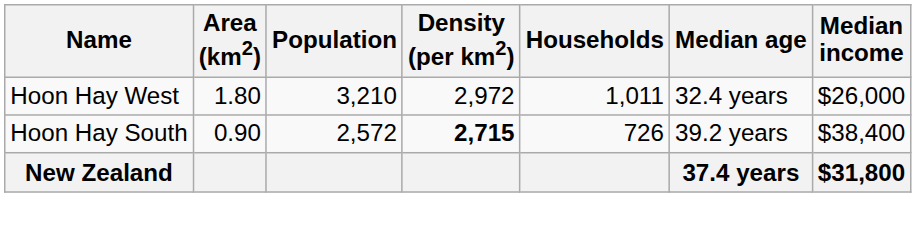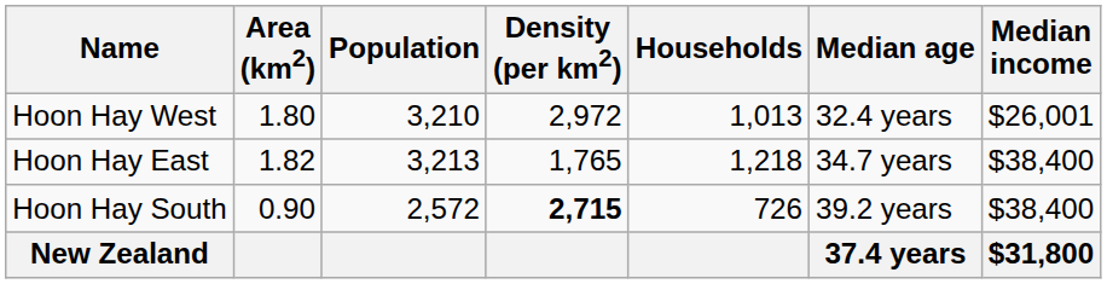 <table class="wikitable">
 <tr>
 <th>Name</th>
 <th>Area<br>(km<sup>2</sup>)</th>
 <th>Population</th>
 <th>Density<br>(per km<sup>2</sup>)</th>
 <th>Households</th>
 <th>Median age</th>
 <th>Median<br>income</th>
 </tr>
 <tr>
 <td>Hoon Hay West</td>
 <td style="text-align:right;">1.80</td>
 <td style="text-align:right;">3,210</td>
 <td style="text-align:right;">2,972</td>
-<td style="text-align:right;">1,011</td>
+<td style="text-align:right;">1,013</td>
 <td>32.4 years</td>
-<td>$26,000</td>
+<td>$26,001</td>
+</tr>
+<tr>
+<td>Hoon Hay East</td>
+<td style="text-align:right;">1.82</td>
+<td style="text-align:right;">3,213</td>
+<td style="text-align:right;">1,765</td>
+<td style="text-align:right;">1,218</td>
+<td>34.7 years</td>
+<td>$38,400</td>
 </tr>
 <tr>
 <td>Hoon Hay South</td>
 <td style="text-align:right;">0.90</td>
 <td style="text-align:right;">2,572</td>
 <td style="text-align:right;"><strong>2,715</strong></td>
 <td style="text-align:right;">726</td>
 <td>39.2 years</td>
 <td>$38,400</td>
 </tr>
 <tr>
 <th>New Zealand</th>
 <th></th>
 <th></th>
 <th></th>
 <th></th>
 <th>37.4 years</th>
 <th style="text-align:left;">$31,800</th>
 </tr>
 </table>
